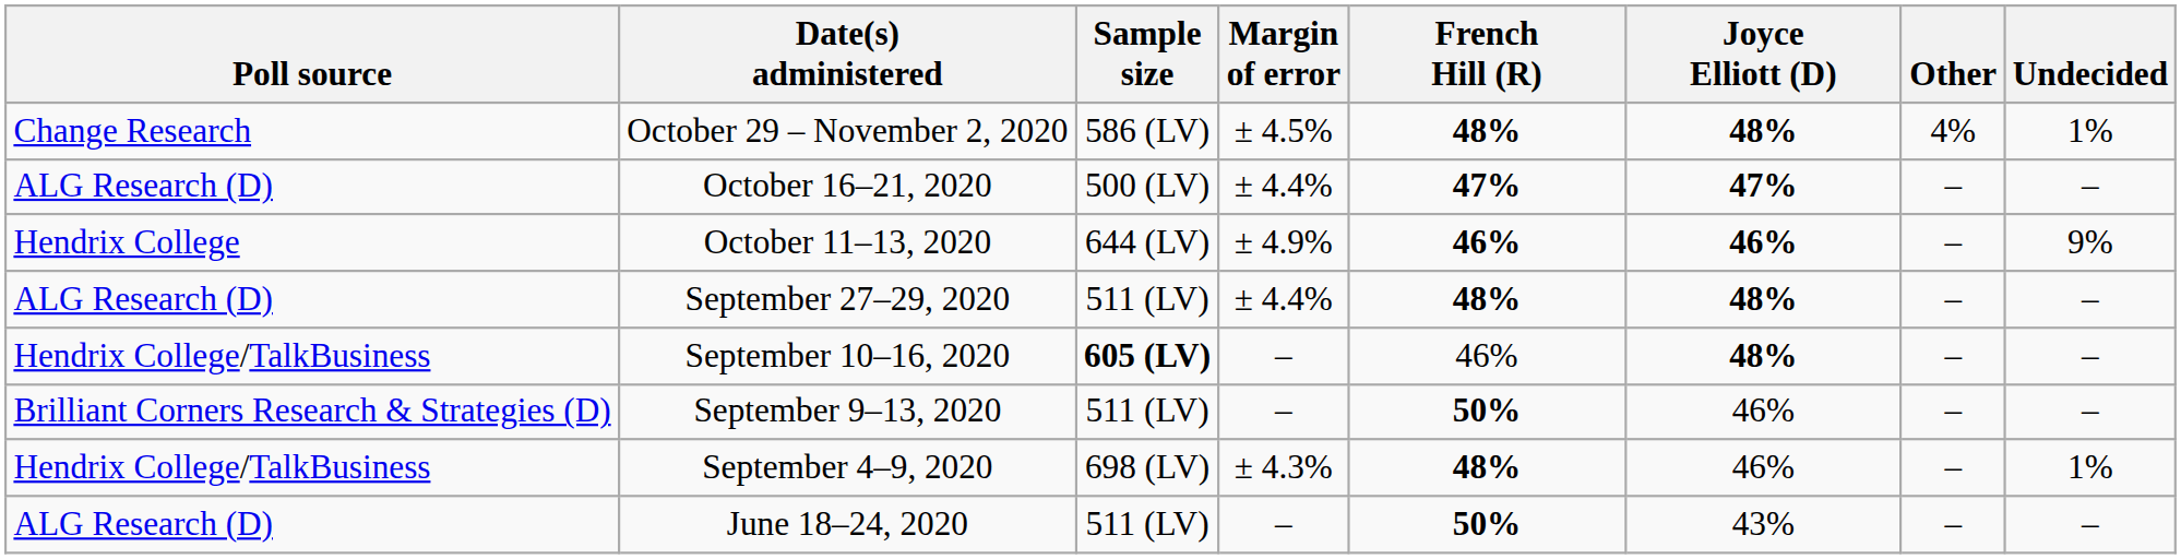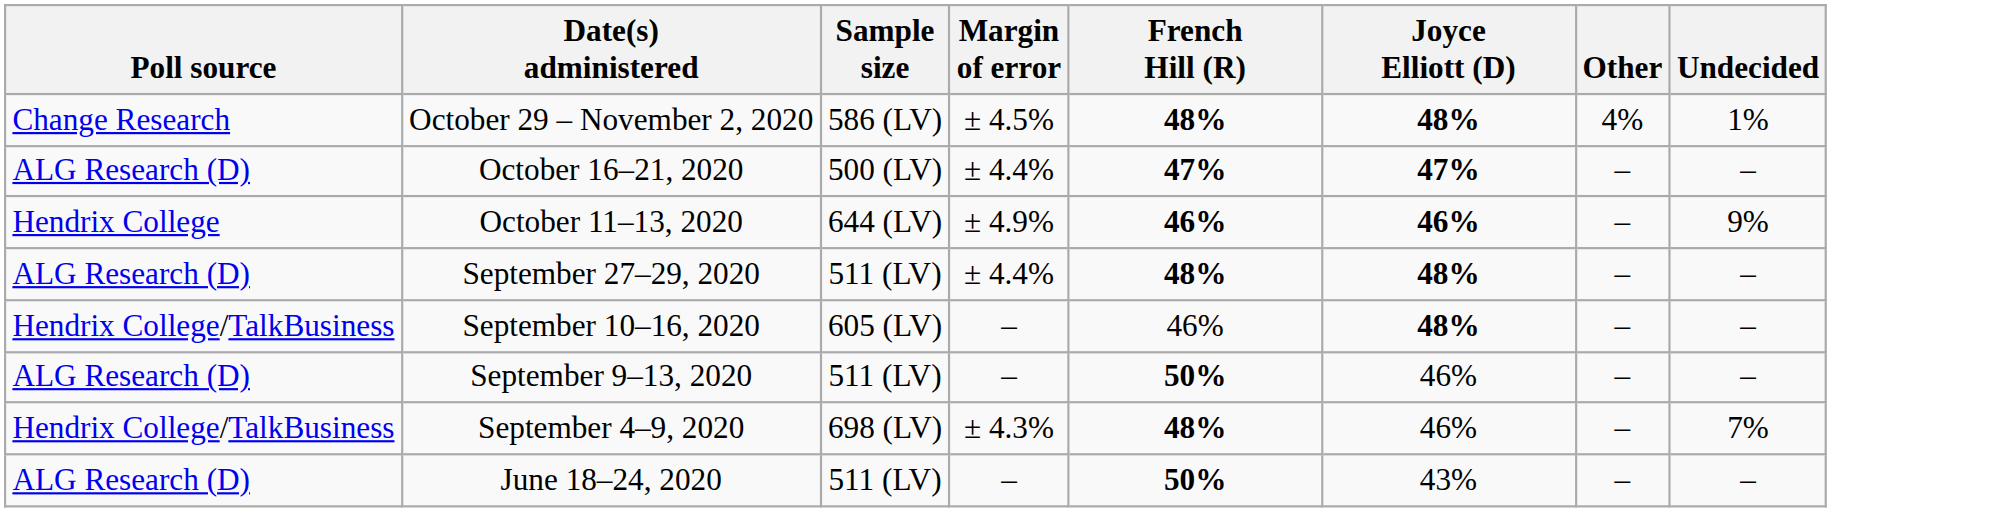 <table class="wikitable" style="text-align:center;font-size:90%">
 <tr valign=bottom>
 <th>Poll source</th>
 <th>Date(s)<br>administered</th>
 <th>Sample<br>size</th>
 <th>Margin<br>of error</th>
 <th style="width:110px;">French<br>Hill (R)</th>
 <th style="width:110px;">Joyce<br>Elliott (D)</th>
 <th>Other</th>
 <th>Undecided</th>
 </tr>
 <tr>
 <td style="text-align:left;"><a href='#'>Change Research</a></td>
 <td>October 29 – November 2, 2020</td>
 <td>586 (LV)</td>
 <td>± 4.5%</td>
 <td><strong>48%</strong></td>
 <td><strong>48%</strong></td>
 <td>4%</td>
 <td>1%</td>
 </tr>
 <tr>
 <td style="text-align:left;"><a href='#'>ALG Research (D)</a></td>
 <td>October 16–21, 2020</td>
 <td>500 (LV)</td>
 <td>± 4.4%</td>
 <td><strong>47%</strong></td>
 <td><strong>47%</strong></td>
 <td>–</td>
 <td>–</td>
 </tr>
 <tr>
 <td style="text-align:left;"><a href='#'>Hendrix College</a></td>
 <td>October 11–13, 2020</td>
 <td>644 (LV)</td>
 <td>± 4.9%</td>
 <td><strong>46%</strong></td>
 <td><strong>46%</strong></td>
 <td>–</td>
 <td>9%</td>
 </tr>
 <tr>
 <td style="text-align:left;"><a href='#'>ALG Research (D)</a></td>
 <td>September 27–29, 2020</td>
 <td>511 (LV)</td>
 <td>± 4.4%</td>
 <td><strong>48%</strong></td>
 <td><strong>48%</strong></td>
 <td>–</td>
 <td>–</td>
 </tr>
 <tr>
 <td style="text-align:left;"><a href='#'>Hendrix College</a>/<a href='#'>TalkBusiness</a></td>
 <td>September 10–16, 2020</td>
-<td><strong>605 (LV)</strong></td>
+<td>605 (LV)</td>
 <td>–</td>
 <td>46%</td>
 <td><strong>48%</strong></td>
 <td>–</td>
 <td>–</td>
 </tr>
 <tr>
-<td style="text-align:left;"><a href='#'>Brilliant Corners Research & Strategies (D)</a></td>
+<td style="text-align:left;"><a href='#'>ALG Research (D)</a></td>
 <td>September 9–13, 2020</td>
 <td>511 (LV)</td>
 <td>–</td>
 <td><strong>50%</strong></td>
 <td>46%</td>
 <td>–</td>
 <td>–</td>
 </tr>
 <tr>
 <td style="text-align:left;"><a href='#'>Hendrix College</a>/<a href='#'>TalkBusiness</a></td>
 <td>September 4–9, 2020</td>
 <td>698 (LV)</td>
 <td>± 4.3%</td>
 <td><strong>48%</strong></td>
 <td>46%</td>
 <td>–</td>
-<td>1%</td>
+<td>7%</td>
 </tr>
 <tr>
 <td style="text-align:left;"><a href='#'>ALG Research (D)</a></td>
 <td>June 18–24, 2020</td>
 <td>511 (LV)</td>
 <td>–</td>
 <td><strong>50%</strong></td>
 <td>43%</td>
 <td>–</td>
 <td>–</td>
 </tr>
 </table>
